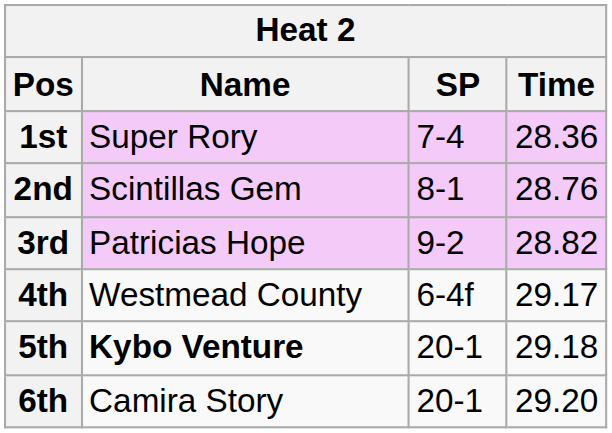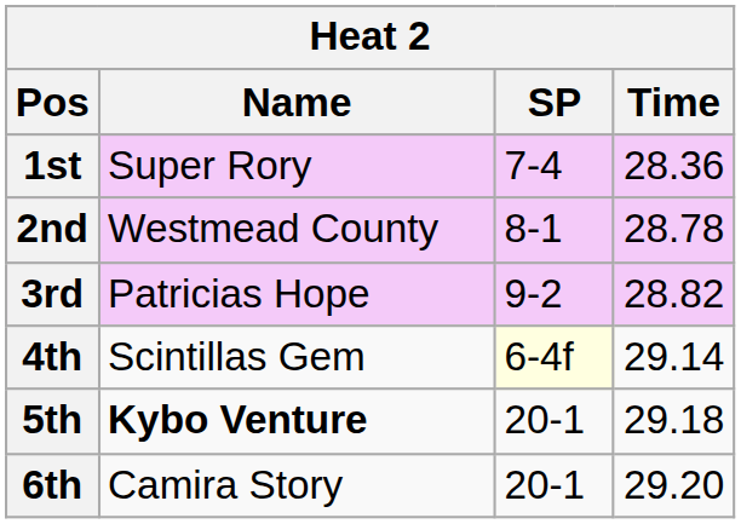 <table class="wikitable">
 <tr>
 <th colspan="6">Heat 2</th>
 </tr>
 <tr>
 <th width=20>Pos</th>
 <th width=150>Name</th>
 <th width=40>SP</th>
 <th width=40>Time</th>
 </tr>
 <tr style="background: #f4caf9;">
 <th>1st</th>
 <td>Super Rory</td>
 <td>7-4</td>
 <td>28.36</td>
 </tr>
 <tr style="background: #f4caf9;">
 <th>2nd</th>
-<td>Scintillas Gem</td>
+<td>Westmead County</td>
 <td>8-1</td>
-<td>28.76</td>
+<td>28.78</td>
 </tr>
 <tr style="background: #f4caf9;">
 <th>3rd</th>
 <td>Patricias Hope</td>
 <td>9-2</td>
 <td>28.82</td>
 </tr>
 <tr>
 <th>4th</th>
-<td>Westmead County</td>
-<td>6-4f</td>
-<td>29.17</td>
+<td>Scintillas Gem</td>
+<td style="background: lightyellow;">6-4f</td>
+<td>29.14</td>
 </tr>
 <tr>
 <th>5th</th>
 <td><strong>Kybo Venture</strong></td>
 <td>20-1</td>
 <td>29.18</td>
 </tr>
 <tr>
 <th>6th</th>
 <td>Camira Story</td>
 <td>20-1</td>
 <td>29.20</td>
 </tr>
 </table>
